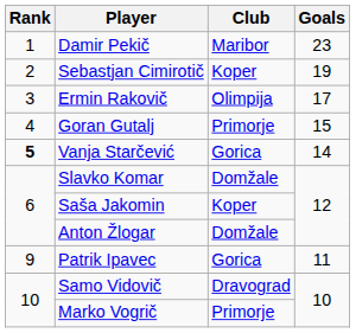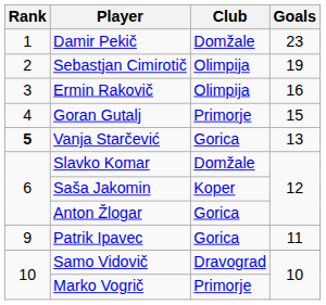 <table class="wikitable" style="text-align:left">
 <tr>
 <th>Rank</th>
 <th>Player</th>
 <th>Club</th>
 <th>Goals</th>
 </tr>
 <tr>
 <td align="center">1</td>
 <td> <a href='#'>Damir Pekič</a></td>
-<td><a href='#'>Maribor</a></td>
+<td><a href='#'>Domžale</a></td>
 <td rowspan=1 align=center>23</td>
 </tr>
 <tr>
 <td align="center">2</td>
 <td> <a href='#'>Sebastjan Cimirotič</a></td>
-<td><a href='#'>Koper</a></td>
+<td><a href='#'>Olimpija</a></td>
 <td rowspan=1 align=center>19</td>
 </tr>
 <tr>
 <td align="center">3</td>
 <td> <a href='#'>Ermin Rakovič</a></td>
 <td><a href='#'>Olimpija</a></td>
-<td rowspan=1 align=center>17</td>
+<td rowspan=1 align=center>16</td>
 </tr>
 <tr>
 <td rowspan=1 align="center">4</td>
 <td> <a href='#'>Goran Gutalj</a></td>
 <td><a href='#'>Primorje</a></td>
 <td rowspan=1 align=center>15</td>
 </tr>
 <tr>
 <td rowspan=1 align="center"><strong>5</strong></td>
 <td> <a href='#'>Vanja Starčević</a></td>
 <td><a href='#'>Gorica</a></td>
-<td rowspan=1 align=center>14</td>
+<td rowspan=1 align=center>13</td>
 </tr>
 <tr>
 <td rowspan=3 align="center">6</td>
 <td> <a href='#'>Slavko Komar</a></td>
 <td><a href='#'>Domžale</a></td>
 <td rowspan=3 align=center>12</td>
 </tr>
 <tr>
 <td> <a href='#'>Saša Jakomin</a></td>
 <td><a href='#'>Koper</a></td>
 </tr>
 <tr>
 <td> <a href='#'>Anton Žlogar</a></td>
-<td><a href='#'>Domžale</a></td>
+<td><a href='#'>Gorica</a></td>
 </tr>
 <tr>
 <td rowspan=1 align="center">9</td>
 <td> <a href='#'>Patrik Ipavec</a></td>
 <td><a href='#'>Gorica</a></td>
 <td rowspan=1 align=center>11</td>
 </tr>
 <tr>
 <td rowspan=2 align="center">10</td>
 <td> <a href='#'>Samo Vidovič</a></td>
 <td><a href='#'>Dravograd</a></td>
 <td rowspan=2 align=center>10</td>
 </tr>
 <tr>
 <td> <a href='#'>Marko Vogrič</a></td>
 <td><a href='#'>Primorje</a></td>
 </tr>
 </table>
